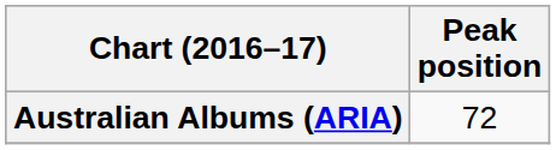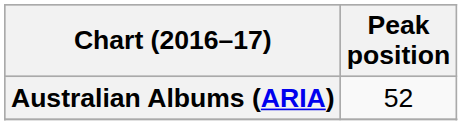 <table class="wikitable sortable plainrowheaders" style="text-align:center">
 <tr>
 <th scope="col">Chart (2016–17)</th>
 <th scope="col">Peak<br>position</th>
 </tr>
 <tr>
 <th scope="row">Australian Albums (<a href='#'>ARIA</a>)</th>
-<td>72</td>
+<td>52</td>
 </tr>
 <tr>
 </tr>
 <tr>
 </tr>
 <tr>
 </tr>
 </table>
